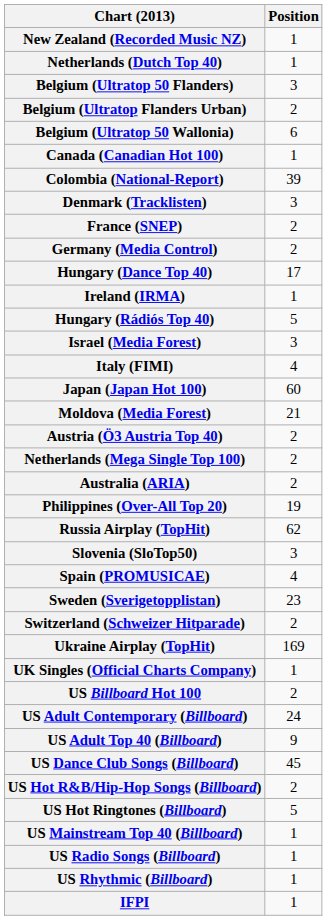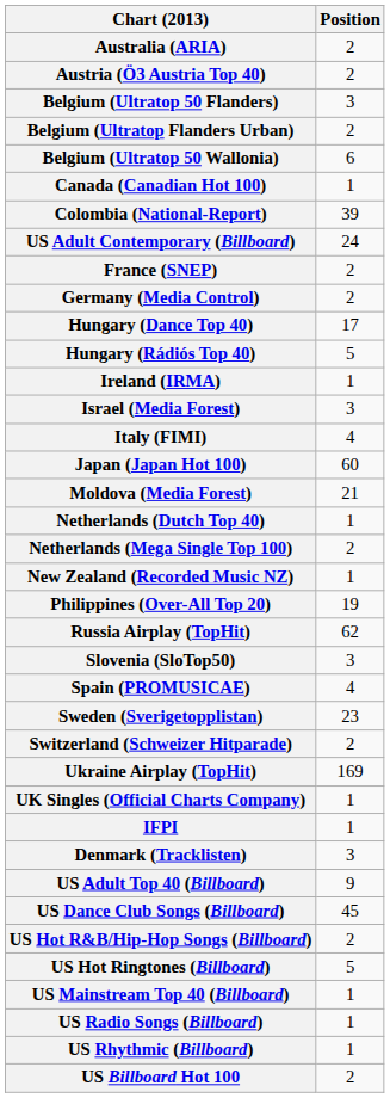 <table class="wikitable plainrowheaders sortable" style="text-align:center;">
 <tr>
 <th scope="col">Chart (2013)</th>
 <th>Position</th>
 </tr>
 <tr>
-<th scope="row">New Zealand (<a href='#'>Recorded Music NZ</a>)</th>
-<td align="center">1</td>
+<th scope="row">Australia (<a href='#'>ARIA</a>)</th>
+<td style="text-align:center;">2</td>
 </tr>
 <tr>
-<th scope="row">Netherlands (<a href='#'>Dutch Top 40</a>)</th>
-<td align="center">1</td>
+<th scope="row">Austria (<a href='#'>Ö3 Austria Top 40</a>)</th>
+<td style="text-align:center;">2</td>
 </tr>
 <tr>
 <th scope="row">Belgium (<a href='#'>Ultratop 50</a> Flanders)</th>
 <td style="text-align:center;">3</td>
 </tr>
 <tr>
 <th scope="row">Belgium (<a href='#'>Ultratop</a> Flanders Urban)</th>
 <td style="text-align:center;">2</td>
 </tr>
 <tr>
 <th scope="row">Belgium (<a href='#'>Ultratop 50</a> Wallonia)</th>
 <td style="text-align:center;">6</td>
 </tr>
 <tr>
 <th scope="row">Canada (<a href='#'>Canadian Hot 100</a>)</th>
 <td>1</td>
 </tr>
 <tr>
 <th scope="row">Colombia (<a href='#'>National-Report</a>)</th>
 <td>39</td>
 </tr>
 <tr>
-<th scope="row">Denmark (<a href='#'>Tracklisten</a>)</th>
-<td style="text-align:center;">3</td>
+<th scope="row">US <a href='#'>Adult Contemporary</a> (<a href='#'><em>Billboard</em></a>)</th>
+<td style="text-align:center;">24</td>
 </tr>
 <tr>
 <th scope="row">France (<a href='#'>SNEP</a>)</th>
 <td align="center">2</td>
 </tr>
 <tr>
 <th scope="row">Germany (<a href='#'>Media Control</a>)</th>
 <td align="center">2</td>
 </tr>
 <tr>
 <th scope="row">Hungary (<a href='#'>Dance Top 40</a>)</th>
 <td align="center">17</td>
 </tr>
 <tr>
+<th scope="row">Hungary (<a href='#'>Rádiós Top 40</a>)</th>
+<td align="center">5</td>
+</tr>
+<tr>
 <th scope="row">Ireland (<a href='#'>IRMA</a>)</th>
 <td align="center">1</td>
-</tr>
-<tr>
-<th scope="row">Hungary (<a href='#'>Rádiós Top 40</a>)</th>
-<td align="center">5</td>
 </tr>
 <tr>
 <th scope="row">Israel (<a href='#'>Media Forest</a>)</th>
 <td align="center">3</td>
 </tr>
 <tr>
 <th scope="row">Italy (FIMI)</th>
 <td style="text-align:center;">4</td>
 </tr>
 <tr>
 <th scope="row">Japan (<a href='#'>Japan Hot 100</a>)</th>
 <td style="text-align:center;">60</td>
 </tr>
 <tr>
 <th scope="row">Moldova (<a href='#'>Media Forest</a>)</th>
 <td align="center">21</td>
 </tr>
 <tr>
-<th scope="row">Austria (<a href='#'>Ö3 Austria Top 40</a>)</th>
-<td style="text-align:center;">2</td>
+<th scope="row">Netherlands (<a href='#'>Dutch Top 40</a>)</th>
+<td align="center">1</td>
 </tr>
 <tr>
 <th scope="row">Netherlands (<a href='#'>Mega Single Top 100</a>)</th>
 <td align="center">2</td>
 </tr>
 <tr>
-<th scope="row">Australia (<a href='#'>ARIA</a>)</th>
-<td style="text-align:center;">2</td>
+<th scope="row">New Zealand (<a href='#'>Recorded Music NZ</a>)</th>
+<td align="center">1</td>
 </tr>
 <tr>
 <th scope="row">Philippines (<a href='#'>Over-All Top 20</a>)</th>
 <td align="center">19</td>
 </tr>
 <tr>
 <th scope="row">Russia Airplay (<a href='#'>TopHit</a>)</th>
 <td style="text-align:center;">62</td>
 </tr>
 <tr>
 <th scope="row">Slovenia (SloTop50)</th>
 <td align=center>3</td>
 </tr>
 <tr>
 <th scope="row">Spain (<a href='#'>PROMUSICAE</a>)</th>
 <td style="text-align:center;">4</td>
 </tr>
 <tr>
 <th scope="row">Sweden (<a href='#'>Sverigetopplistan</a>)</th>
 <td>23</td>
 </tr>
 <tr>
 <th scope="row">Switzerland (<a href='#'>Schweizer Hitparade</a>)</th>
 <td style="text-align:center;">2</td>
 </tr>
 <tr>
 <th scope="row">Ukraine Airplay (<a href='#'>TopHit</a>)</th>
 <td style="text-align:center;">169</td>
 </tr>
 <tr>
 <th scope="row">UK Singles (<a href='#'>Official Charts Company</a>)</th>
 <td align="center">1</td>
 </tr>
 <tr>
-<th scope="row">US <a href='#'><em>Billboard</em> Hot 100</a></th>
-<td style="text-align:center;">2</td>
+<th scope=row><a href='#'>IFPI</a></th>
+<td style="text-align:center;">1</td>
 </tr>
 <tr>
-<th scope="row">US <a href='#'>Adult Contemporary</a> (<a href='#'><em>Billboard</em></a>)</th>
-<td style="text-align:center;">24</td>
+<th scope="row">Denmark (<a href='#'>Tracklisten</a>)</th>
+<td style="text-align:center;">3</td>
 </tr>
 <tr>
 <th scope="row">US <a href='#'>Adult Top 40</a> (<a href='#'><em>Billboard</em></a>)</th>
 <td style="text-align:center;">9</td>
 </tr>
 <tr>
 <th scope="row">US <a href='#'>Dance Club Songs</a> (<a href='#'><em>Billboard</em></a>)</th>
 <td style="text-align:center;">45</td>
 </tr>
 <tr>
 <th scope="row">US <a href='#'>Hot R&B/Hip-Hop Songs</a> (<em><a href='#'>Billboard</a></em>)</th>
 <td style="text-align:center;">2</td>
 </tr>
 <tr>
 <th scope="row">US Hot Ringtones (<a href='#'><em>Billboard</em></a>)</th>
 <td style="text-align:center;">5</td>
 </tr>
 <tr>
 <th scope="row">US <a href='#'>Mainstream Top 40</a> (<a href='#'><em>Billboard</em></a>)</th>
 <td>1</td>
 </tr>
 <tr>
 <th scope="row">US <a href='#'>Radio Songs</a> (<a href='#'><em>Billboard</em></a>)</th>
 <td>1</td>
 </tr>
 <tr>
 <th scope="row">US <a href='#'>Rhythmic</a> (<em><a href='#'>Billboard</a></em>)</th>
 <td>1</td>
 </tr>
 <tr>
-<th scope=row><a href='#'>IFPI</a></th>
-<td style="text-align:center;">1</td>
+<th scope="row">US <a href='#'><em>Billboard</em> Hot 100</a></th>
+<td style="text-align:center;">2</td>
 </tr>
 </table>
